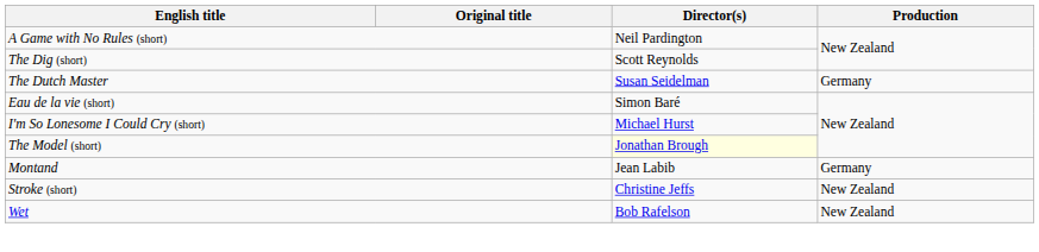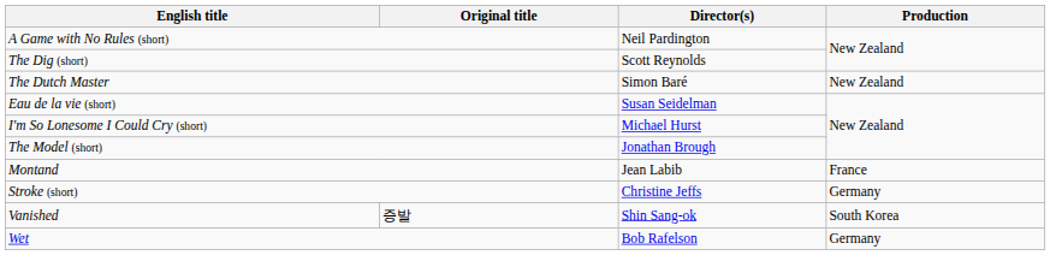 <table class="wikitable" width="95%" cellpadding="5">
 <tr>
 <th width="36%">English title</th>
 <th width="23%">Original title</th>
 <th width="20%">Director(s)</th>
 <th width="21%">Production</th>
 </tr>
 <tr>
 <td colspan="2"><em>A Game with No Rules</em> <small>(short)</small></td>
 <td data-sort-value="Brenta">Neil Pardington</td>
 <td rowspan="2">New Zealand</td>
 </tr>
 <tr>
 <td colspan="2"><em>The Dig</em> <small>(short)</small></td>
 <td data-sort-value="Konchalovsky">Scott Reynolds</td>
 </tr>
 <tr>
 <td colspan="2"><em>The Dutch Master</em></td>
-<td><a href='#'>Susan Seidelman</a></td>
-<td>Germany</td>
+<td>Simon Baré</td>
+<td>New Zealand</td>
 </tr>
 <tr>
 <td colspan="2"><em>Eau de la vie</em> <small>(short)</small></td>
-<td>Simon Baré</td>
+<td><a href='#'>Susan Seidelman</a></td>
 <td rowspan="3">New Zealand</td>
 </tr>
 <tr>
 <td colspan="2"><em>I'm So Lonesome I Could Cry</em> <small>(short)</small></td>
 <td><a href='#'>Michael Hurst</a></td>
 </tr>
 <tr>
 <td colspan="2"><em>The Model</em> <small>(short)</small></td>
-<td style="background: lightyellow;"><a href='#'>Jonathan Brough</a></td>
+<td><a href='#'>Jonathan Brough</a></td>
 </tr>
 <tr>
 <td colspan="2"><em>Montand</em></td>
 <td>Jean Labib</td>
-<td>Germany</td>
+<td>France</td>
 </tr>
 <tr>
 <td colspan="2"><em>Stroke</em> <small>(short)</small></td>
 <td><a href='#'>Christine Jeffs</a></td>
-<td>New Zealand</td>
+<td>Germany</td>
+</tr>
+<tr>
+<td><em>Vanished</em></td>
+<td>증발</td>
+<td><a href='#'>Shin Sang-ok</a></td>
+<td>South Korea</td>
 </tr>
 <tr>
 <td colspan="2"><em><a href='#'>Wet</a></em></td>
 <td><a href='#'>Bob Rafelson</a></td>
-<td>New Zealand</td>
+<td>Germany</td>
 </tr>
 </table>
